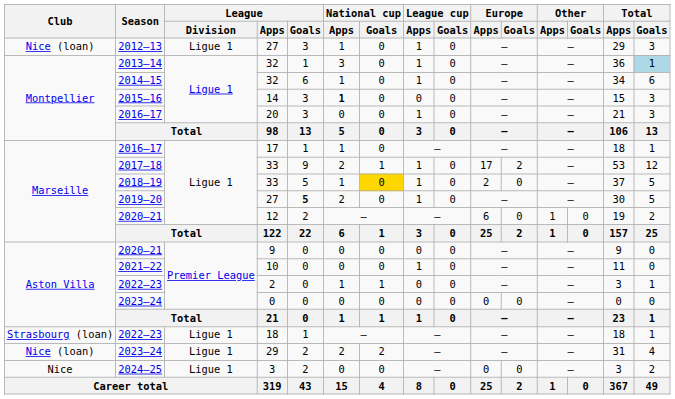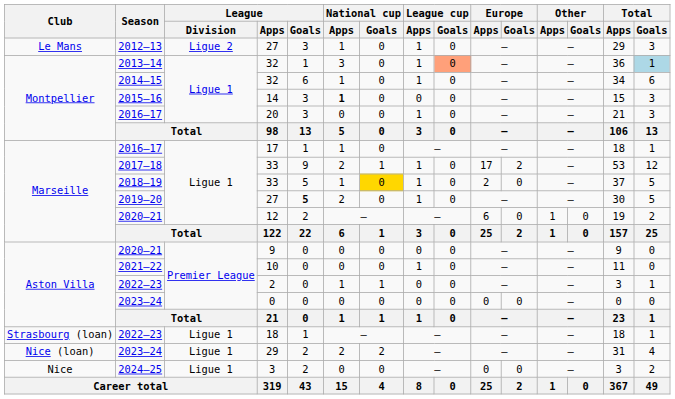 <table class="wikitable" style="text-align:center">
 <tr>
 <th rowspan="2">Club</th>
 <th rowspan="2">Season</th>
 <th colspan="3">League</th>
 <th colspan="2">National cup</th>
 <th colspan="2">League cup</th>
 <th colspan="2">Europe</th>
 <th colspan="2">Other</th>
 <th colspan="2">Total</th>
 </tr>
 <tr>
 <th>Division</th>
 <th>Apps</th>
 <th>Goals</th>
 <th>Apps</th>
 <th>Goals</th>
 <th>Apps</th>
 <th>Goals</th>
 <th>Apps</th>
 <th>Goals</th>
 <th>Apps</th>
 <th>Goals</th>
 <th>Apps</th>
 <th>Goals</th>
 </tr>
 <tr>
-<td><a href='#'>Nice</a> (loan)</td>
+<td><a href='#'>Le Mans</a></td>
 <td><a href='#'>2012–13</a></td>
-<td>Ligue 1</td>
+<td><a href='#'>Ligue 2</a></td>
 <td>27</td>
 <td>3</td>
 <td>1</td>
 <td>0</td>
 <td>1</td>
 <td>0</td>
 <td colspan="2">—</td>
 <td colspan="2">—</td>
 <td>29</td>
 <td>3</td>
 </tr>
 <tr>
 <td rowspan="5"><a href='#'>Montpellier</a></td>
 <td><a href='#'>2013–14</a></td>
 <td rowspan="4"><a href='#'>Ligue 1</a></td>
 <td>32</td>
 <td>1</td>
 <td>3</td>
 <td>0</td>
 <td>1</td>
-<td>0</td>
+<td style="background: lightsalmon;">0</td>
 <td colspan="2">—</td>
 <td colspan="2">—</td>
 <td>36</td>
 <td style="background: lightblue;">1</td>
 </tr>
 <tr>
 <td><a href='#'>2014–15</a></td>
 <td>32</td>
 <td>6</td>
 <td>1</td>
 <td>0</td>
 <td>1</td>
 <td>0</td>
 <td colspan="2">—</td>
 <td colspan="2">—</td>
 <td>34</td>
 <td>6</td>
 </tr>
 <tr>
 <td><a href='#'>2015–16</a></td>
 <td>14</td>
 <td>3</td>
 <td><strong>1</strong></td>
 <td>0</td>
 <td>0</td>
 <td>0</td>
 <td colspan="2">—</td>
 <td colspan="2">—</td>
 <td>15</td>
 <td>3</td>
 </tr>
 <tr>
 <td><a href='#'>2016–17</a></td>
 <td>20</td>
 <td>3</td>
 <td>0</td>
 <td>0</td>
 <td>1</td>
 <td>0</td>
 <td colspan="2">—</td>
 <td colspan="2">—</td>
 <td>21</td>
 <td>3</td>
 </tr>
 <tr>
 <th colspan="2">Total</th>
 <th>98</th>
 <th>13</th>
 <th>5</th>
 <th>0</th>
 <th>3</th>
 <th>0</th>
 <th colspan="2">—</th>
 <th colspan="2">—</th>
 <th>106</th>
 <th>13</th>
 </tr>
 <tr>
 <td rowspan="6"><a href='#'>Marseille</a></td>
 <td><a href='#'>2016–17</a></td>
 <td rowspan="5">Ligue 1</td>
 <td>17</td>
 <td>1</td>
 <td>1</td>
 <td>0</td>
 <td colspan="2">—</td>
 <td colspan="2">—</td>
 <td colspan="2">—</td>
 <td>18</td>
 <td>1</td>
 </tr>
 <tr>
 <td><a href='#'>2017–18</a></td>
 <td>33</td>
 <td>9</td>
 <td>2</td>
 <td>1</td>
 <td>1</td>
 <td>0</td>
 <td>17</td>
 <td>2</td>
 <td colspan="2">—</td>
 <td>53</td>
 <td>12</td>
 </tr>
 <tr>
 <td><a href='#'>2018–19</a></td>
 <td>33</td>
 <td>5</td>
 <td>1</td>
 <td style="background: gold;">0</td>
 <td>1</td>
 <td>0</td>
 <td>2</td>
 <td>0</td>
 <td colspan="2">—</td>
 <td>37</td>
 <td>5</td>
 </tr>
 <tr>
 <td><a href='#'>2019–20</a></td>
 <td>27</td>
 <td><strong>5</strong></td>
 <td>2</td>
 <td>0</td>
 <td>1</td>
 <td>0</td>
 <td colspan="2">—</td>
 <td colspan="2">—</td>
 <td>30</td>
 <td>5</td>
 </tr>
 <tr>
 <td><a href='#'>2020–21</a></td>
 <td>12</td>
 <td>2</td>
 <td colspan="2">—</td>
 <td colspan="2">—</td>
 <td>6</td>
 <td>0</td>
 <td>1</td>
 <td>0</td>
 <td>19</td>
 <td>2</td>
 </tr>
 <tr>
 <th colspan="2">Total</th>
 <th>122</th>
 <th>22</th>
 <th>6</th>
 <th>1</th>
 <th>3</th>
 <th>0</th>
 <th>25</th>
 <th>2</th>
 <th>1</th>
 <th>0</th>
 <th>157</th>
 <th>25</th>
 </tr>
 <tr>
 <td rowspan="5"><a href='#'>Aston Villa</a></td>
 <td><a href='#'>2020–21</a></td>
 <td rowspan="4"><a href='#'>Premier League</a></td>
 <td>9</td>
 <td>0</td>
 <td>0</td>
 <td>0</td>
 <td>0</td>
 <td>0</td>
 <td colspan="2">—</td>
 <td colspan="2">—</td>
 <td>9</td>
 <td>0</td>
 </tr>
 <tr>
 <td><a href='#'>2021–22</a></td>
 <td>10</td>
 <td>0</td>
 <td>0</td>
 <td>0</td>
 <td>1</td>
 <td>0</td>
 <td colspan="2">—</td>
 <td colspan="2">—</td>
 <td>11</td>
 <td>0</td>
 </tr>
 <tr>
 <td><a href='#'>2022–23</a></td>
 <td>2</td>
 <td>0</td>
 <td>1</td>
 <td>1</td>
 <td>0</td>
 <td>0</td>
 <td colspan="2">—</td>
 <td colspan="2">—</td>
 <td>3</td>
 <td>1</td>
 </tr>
 <tr>
 <td><a href='#'>2023–24</a></td>
 <td>0</td>
 <td>0</td>
 <td>0</td>
 <td>0</td>
 <td>0</td>
 <td>0</td>
 <td>0</td>
 <td>0</td>
 <td colspan="2">—</td>
 <td>0</td>
 <td>0</td>
 </tr>
 <tr>
 <th colspan="2">Total</th>
 <th>21</th>
 <th>0</th>
 <th>1</th>
 <th>1</th>
 <th>1</th>
 <th>0</th>
 <th colspan="2">—</th>
 <th colspan="2">—</th>
 <th>23</th>
 <th>1</th>
 </tr>
 <tr>
 <td><a href='#'>Strasbourg</a> (loan)</td>
 <td><a href='#'>2022–23</a></td>
 <td>Ligue 1</td>
 <td>18</td>
 <td>1</td>
 <td colspan="2">—</td>
 <td colspan="2">—</td>
 <td colspan="2">—</td>
 <td colspan="2">—</td>
 <td>18</td>
 <td>1</td>
 </tr>
 <tr>
 <td><a href='#'>Nice</a> (loan)</td>
 <td><a href='#'>2023–24</a></td>
 <td>Ligue 1</td>
 <td>29</td>
 <td>2</td>
 <td>2</td>
 <td>2</td>
 <td colspan="2">—</td>
 <td colspan="2">—</td>
 <td colspan="2">—</td>
 <td>31</td>
 <td>4</td>
 </tr>
 <tr>
 <td>Nice</td>
 <td><a href='#'>2024–25</a></td>
 <td>Ligue 1</td>
 <td>3</td>
 <td>2</td>
 <td>0</td>
 <td>0</td>
 <td colspan="2">—</td>
 <td>0</td>
 <td>0</td>
 <td colspan="2">—</td>
 <td>3</td>
 <td>2</td>
 </tr>
 <tr>
 <th colspan="3">Career total</th>
 <th>319</th>
 <th>43</th>
 <th>15</th>
 <th>4</th>
 <th>8</th>
 <th>0</th>
 <th>25</th>
 <th>2</th>
 <th>1</th>
 <th>0</th>
 <th>367</th>
 <th>49</th>
 </tr>
 </table>
